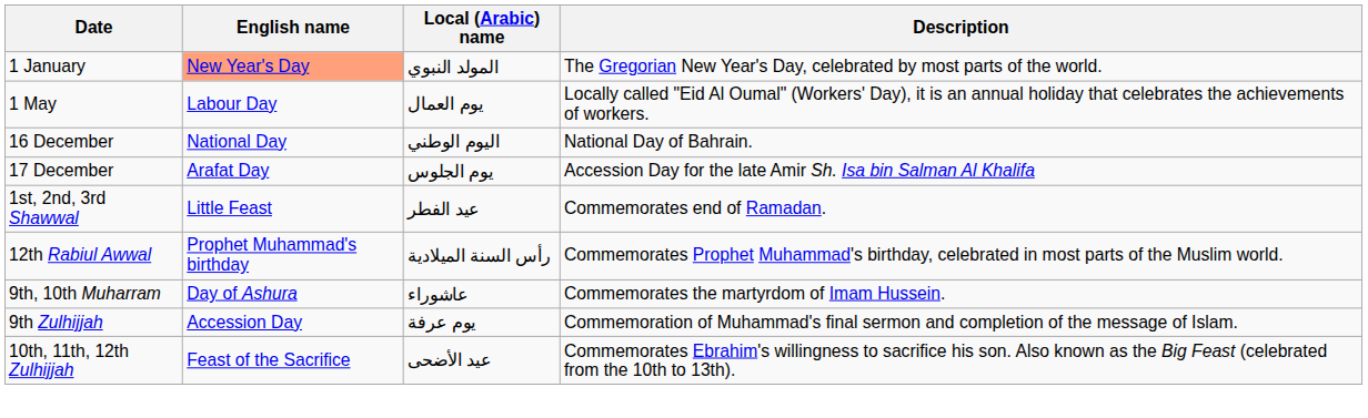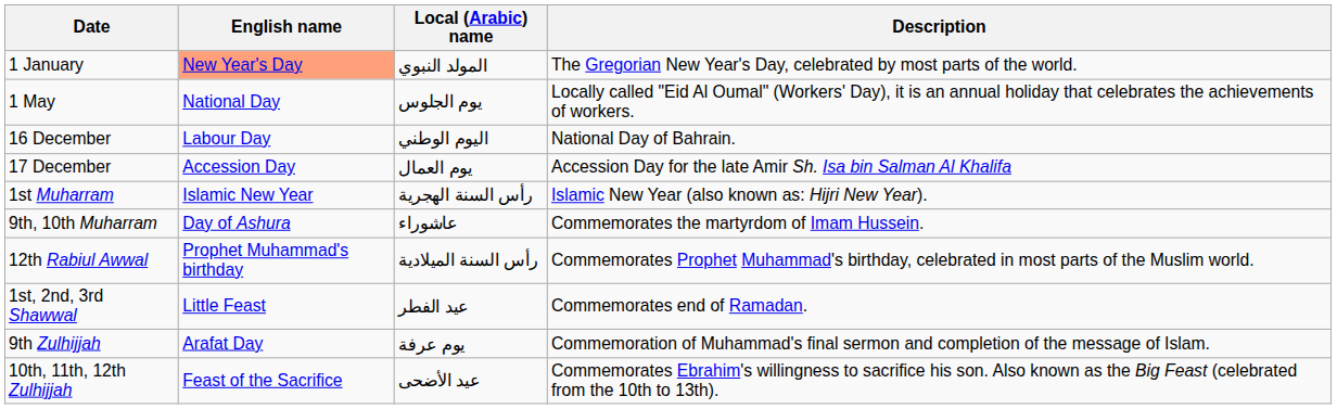 <table class="wikitable sortable">
 <tr>
 <th>Date</th>
 <th>English name</th>
 <th>Local (<a href='#'>Arabic</a>) name</th>
 <th>Description</th>
 </tr>
 <tr>
 <td>1 January</td>
 <td style="background: lightsalmon;"><a href='#'>New Year's Day</a></td>
 <td>المولد النبوي</td>
 <td>The <a href='#'>Gregorian</a> New Year's Day, celebrated by most parts of the world.</td>
 </tr>
 <tr>
 <td>1 May</td>
-<td><a href='#'>Labour Day</a></td>
-<td>يوم العمال</td>
+<td><a href='#'>National Day</a></td>
+<td>يوم الجلوس</td>
 <td>Locally called "Eid Al Oumal" (Workers' Day), it is an annual holiday that celebrates the achievements of workers.</td>
 </tr>
 <tr>
 <td>16 December</td>
-<td><a href='#'>National Day</a></td>
+<td><a href='#'>Labour Day</a></td>
 <td>اليوم الوطني</td>
 <td>National Day of Bahrain.</td>
 </tr>
 <tr>
 <td>17 December</td>
-<td><a href='#'>Arafat Day</a></td>
-<td>يوم الجلوس</td>
+<td><a href='#'>Accession Day</a></td>
+<td>يوم العمال</td>
 <td>Accession Day for the late Amir <em>Sh. <a href='#'>Isa bin Salman Al Khalifa</a></em></td>
+</tr>
+<tr>
+<td>1st <em><a href='#'>Muharram</a></em></td>
+<td><a href='#'>Islamic New Year</a></td>
+<td>رأس السنة الهجرية</td>
+<td><a href='#'>Islamic</a> New Year (also known as: <em>Hijri New Year</em>).</td>
+</tr>
+<tr>
+<td>9th, 10th <em>Muharram</em></td>
+<td><a href='#'>Day of <em>Ashura</em></a></td>
+<td>عاشوراء</td>
+<td>Commemorates the martyrdom of <a href='#'>Imam Hussein</a>.</td>
+</tr>
+<tr>
+<td>12th <em><a href='#'>Rabiul Awwal</a></em></td>
+<td><a href='#'>Prophet Muhammad's birthday</a></td>
+<td>رأس السنة الميلادية</td>
+<td>Commemorates <a href='#'>Prophet</a> <a href='#'>Muhammad</a>'s birthday, celebrated in most parts of the Muslim world.</td>
 </tr>
 <tr>
 <td>1st, 2nd, 3rd <em><a href='#'>Shawwal</a></em></td>
 <td><a href='#'>Little Feast</a></td>
 <td>عيد الفطر</td>
 <td>Commemorates end of <a href='#'>Ramadan</a>.</td>
 </tr>
 <tr>
-<td>12th <em><a href='#'>Rabiul Awwal</a></em></td>
-<td><a href='#'>Prophet Muhammad's birthday</a></td>
-<td>رأس السنة الميلادية</td>
-<td>Commemorates <a href='#'>Prophet</a> <a href='#'>Muhammad</a>'s birthday, celebrated in most parts of the Muslim world.</td>
-</tr>
-<tr>
-<td>9th, 10th <em>Muharram</em></td>
-<td><a href='#'>Day of <em>Ashura</em></a></td>
-<td>عاشوراء</td>
-<td>Commemorates the martyrdom of <a href='#'>Imam Hussein</a>.</td>
-</tr>
-<tr>
 <td>9th <em><a href='#'>Zulhijjah</a></em></td>
-<td><a href='#'>Accession Day</a></td>
+<td><a href='#'>Arafat Day</a></td>
 <td>يوم عرفة</td>
 <td>Commemoration of Muhammad's final sermon and completion of the message of Islam.</td>
 </tr>
 <tr>
 <td>10th, 11th, 12th <em><a href='#'>Zulhijjah</a></em></td>
 <td><a href='#'>Feast of the Sacrifice</a></td>
 <td>عيد الأضحى</td>
 <td>Commemorates <a href='#'>Ebrahim</a>'s willingness to sacrifice his son. Also known as the <em>Big Feast</em> (celebrated from the 10th to 13th).</td>
 </tr>
 </table>
